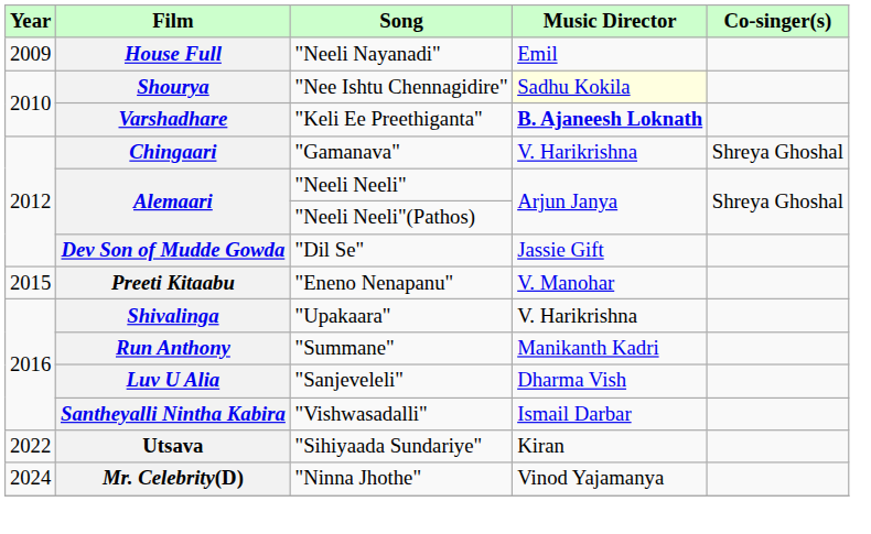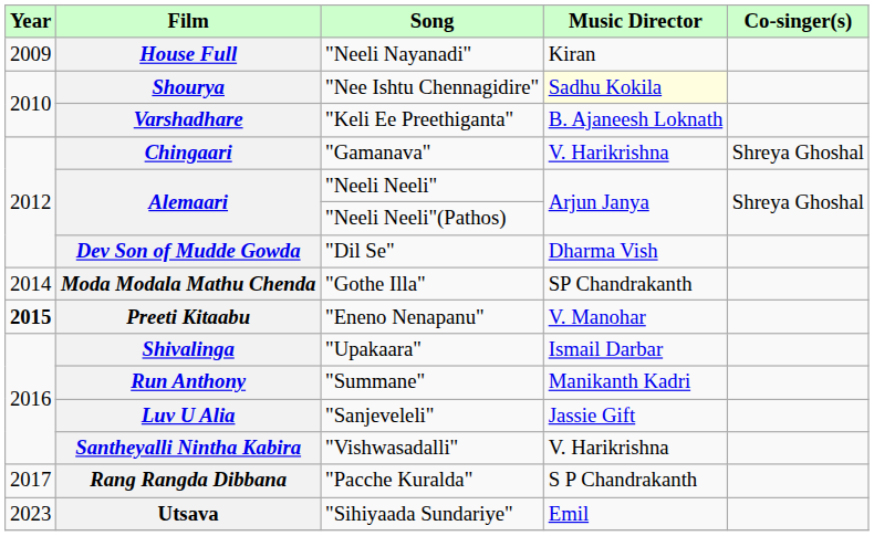 <table class="wikitable sortable">
 <tr>
 <th style="background:#cfc; text-align:center;"><strong>Year</strong></th>
 <th style="background:#cfc; text-align:center;"><strong>Film</strong></th>
 <th style="background:#cfc; text-align:center;"><strong>Song</strong></th>
 <th style="background:#cfc; text-align:center;"><strong>Music Director</strong></th>
 <th style="background:#cfc; text-align:center;"><strong>Co-singer(s)</strong></th>
 </tr>
 <tr>
 <td>2009</td>
 <th><a href='#'><em>House Full</em></a></th>
 <td>"Neeli Nayanadi"</td>
-<td><a href='#'>Emil</a></td>
+<td>Kiran</td>
 <td></td>
 </tr>
 <tr>
 <td rowspan="2">2010</td>
 <th><em><a href='#'>Shourya</a></em></th>
 <td>"Nee Ishtu Chennagidire"</td>
 <td style="background: lightyellow;"><a href='#'>Sadhu Kokila</a></td>
 <td></td>
 </tr>
 <tr>
 <th><em><a href='#'>Varshadhare</a></em></th>
 <td>"Keli Ee Preethiganta"</td>
-<td><strong><a href='#'>B. Ajaneesh Loknath</a></strong></td>
+<td><a href='#'>B. Ajaneesh Loknath</a></td>
 <td></td>
 </tr>
 <tr>
 <td rowspan="4">2012</td>
 <th><em><a href='#'>Chingaari</a></em></th>
 <td>"Gamanava"</td>
 <td><a href='#'>V. Harikrishna</a></td>
 <td>Shreya Ghoshal</td>
 </tr>
 <tr>
 <th rowspan="2"><em><a href='#'>Alemaari</a></em></th>
 <td>"Neeli Neeli"</td>
 <td rowspan="2"><a href='#'>Arjun Janya</a></td>
 <td rowspan="2">Shreya Ghoshal</td>
 </tr>
 <tr>
 <td>"Neeli Neeli"(Pathos)</td>
 </tr>
 <tr>
 <th><em><a href='#'>Dev Son of Mudde Gowda</a></em></th>
 <td>"Dil Se"</td>
-<td><a href='#'>Jassie Gift</a></td>
+<td><a href='#'>Dharma Vish</a></td>
 <td></td>
 </tr>
 <tr>
-<td>2015</td>
+<td>2014</td>
+<th><em>Moda Modala Mathu Chenda</em></th>
+<td>"Gothe Illa"</td>
+<td>SP Chandrakanth</td>
+<td></td>
+</tr>
+<tr>
+<td><strong>2015</strong></td>
 <th><em>Preeti Kitaabu</em></th>
 <td>"Eneno Nenapanu"</td>
 <td><a href='#'>V. Manohar</a></td>
 <td></td>
 </tr>
 <tr>
 <td rowspan="4">2016</td>
 <th><em><a href='#'>Shivalinga</a></em></th>
 <td>"Upakaara"</td>
-<td>V. Harikrishna</td>
+<td><a href='#'>Ismail Darbar</a></td>
 <td></td>
 </tr>
 <tr>
 <th><em><a href='#'>Run Anthony</a></em></th>
 <td>"Summane"</td>
 <td><a href='#'>Manikanth Kadri</a></td>
 <td></td>
 </tr>
 <tr>
 <th><em><a href='#'>Luv U Alia</a></em></th>
 <td>"Sanjeveleli"</td>
-<td><a href='#'>Dharma Vish</a></td>
+<td><a href='#'>Jassie Gift</a></td>
 <td></td>
 </tr>
 <tr>
 <th><em><a href='#'>Santheyalli Nintha Kabira</a></em></th>
 <td>"Vishwasadalli"</td>
-<td><a href='#'>Ismail Darbar</a></td>
+<td>V. Harikrishna</td>
 <td></td>
 </tr>
 <tr>
-<td>2022</td>
-<th>Utsava</th>
-<td>"Sihiyaada Sundariye"</td>
-<td>Kiran</td>
+<td>2017</td>
+<th><em>Rang Rangda Dibbana</em></th>
+<td>"Pacche Kuralda"</td>
+<td>S P Chandrakanth</td>
 <td></td>
 </tr>
 <tr>
-<td>2024</td>
-<th><em>Mr. Celebrity</em>(D)</th>
-<td>"Ninna Jhothe"</td>
-<td>Vinod Yajamanya</td>
+<td>2023</td>
+<th>Utsava</th>
+<td>"Sihiyaada Sundariye"</td>
+<td><a href='#'>Emil</a></td>
 <td></td>
 </tr>
 <tr>
 </tr>
 </table>
